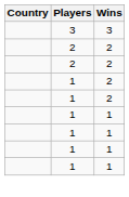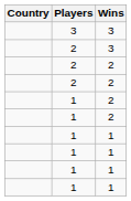 <table class="wikitable">
 <tr>
 <th>Country</th>
 <th>Players</th>
 <th>Wins</th>
 </tr>
 <tr>
 <td></td>
 <td align=center>3</td>
+<td align=center>3</td>
+</tr>
+<tr>
+<td></td>
+<td align=center>2</td>
 <td align=center>3</td>
 </tr>
 <tr>
 <td></td>
 <td align=center>2</td>
 <td align=center>2</td>
 </tr>
 <tr>
 <td></td>
 <td align=center>2</td>
 <td align=center>2</td>
 </tr>
 <tr>
 <td></td>
 <td align=center>1</td>
 <td align=center>2</td>
 </tr>
 <tr>
 <td></td>
 <td align=center>1</td>
 <td align=center>2</td>
 </tr>
 <tr>
 <td></td>
 <td align=center>1</td>
 <td align=center>1</td>
 </tr>
 <tr>
 <td></td>
 <td align=center>1</td>
 <td align=center>1</td>
 </tr>
 <tr>
 <td></td>
 <td align=center>1</td>
 <td align=center>1</td>
 </tr>
 <tr>
 <td></td>
 <td align=center>1</td>
 <td align=center>1</td>
 </tr>
 </table>
